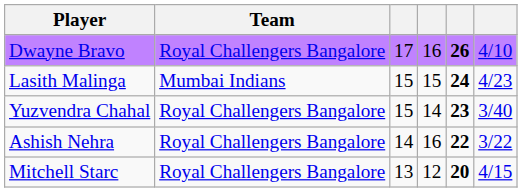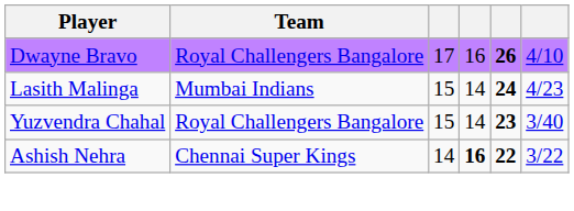 <table class="wikitable" style="text-align: center;">
 <tr>
 <th>Player</th>
 <th>Team</th>
 <th></th>
 <th></th>
 <th></th>
 <th></th>
 </tr>
 <tr style="background:#C082FF;">
 <td style="text-align:left"><a href='#'>Dwayne Bravo</a></td>
 <td style="text-align:left"><a href='#'>Royal Challengers Bangalore</a></td>
 <td>17</td>
 <td>16</td>
 <td><strong>26</strong></td>
 <td><a href='#'>4/10</a></td>
 </tr>
 <tr>
 <td style="text-align:left"><a href='#'>Lasith Malinga</a></td>
 <td style="text-align:left"><a href='#'>Mumbai Indians</a></td>
 <td>15</td>
-<td>15</td>
+<td>14</td>
 <td><strong>24</strong></td>
 <td><a href='#'>4/23</a></td>
 </tr>
 <tr>
 <td style="text-align:left"><a href='#'>Yuzvendra Chahal</a></td>
 <td style="text-align:left"><a href='#'>Royal Challengers Bangalore</a></td>
 <td>15</td>
 <td>14</td>
 <td><strong>23</strong></td>
 <td><a href='#'>3/40</a></td>
 </tr>
 <tr>
 <td style="text-align:left"><a href='#'>Ashish Nehra</a></td>
-<td style="text-align:left"><a href='#'>Royal Challengers Bangalore</a></td>
+<td style="text-align:left"><a href='#'>Chennai Super Kings</a></td>
 <td>14</td>
-<td>16</td>
+<td><strong>16</strong></td>
 <td><strong>22</strong></td>
 <td><a href='#'>3/22</a></td>
 </tr>
-<tr>
-<td style="text-align:left"><a href='#'>Mitchell Starc</a></td>
-<td style="text-align:left"><a href='#'>Royal Challengers Bangalore</a></td>
-<td>13</td>
-<td>12</td>
-<td><strong>20</strong></td>
-<td><a href='#'>4/15</a></td>
-</tr>
 </table>
